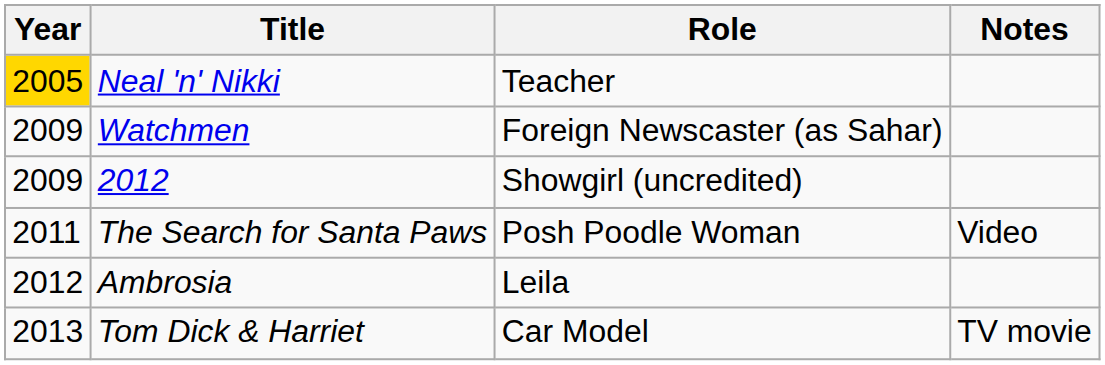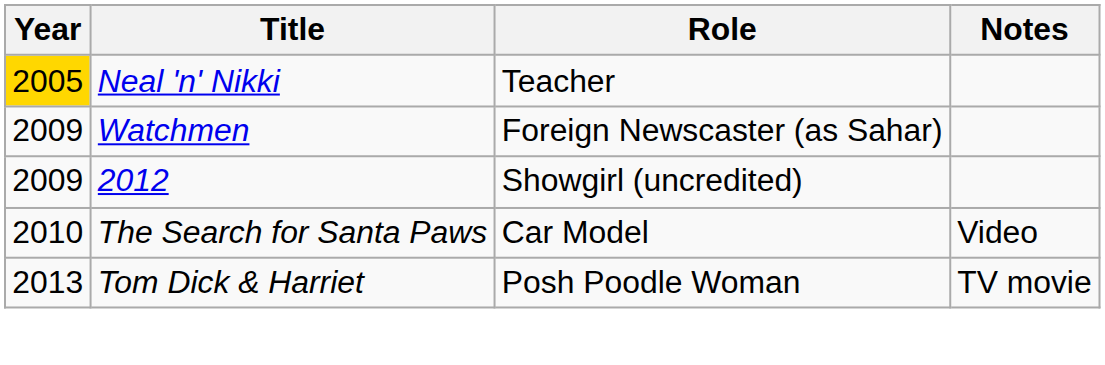 <table class="wikitable sortable">
 <tr>
 <th>Year</th>
 <th>Title</th>
 <th>Role</th>
 <th class="unsortable">Notes</th>
 </tr>
 <tr>
 <td style="background: gold;">2005</td>
 <td><em><a href='#'>Neal 'n' Nikki</a></em></td>
 <td>Teacher</td>
 <td></td>
 </tr>
 <tr>
 <td>2009</td>
 <td><em><a href='#'>Watchmen</a></em></td>
 <td>Foreign Newscaster (as Sahar)</td>
 <td></td>
 </tr>
 <tr>
 <td>2009</td>
 <td><em><a href='#'>2012</a></em></td>
 <td>Showgirl (uncredited)</td>
 <td></td>
 </tr>
 <tr>
-<td>2011</td>
+<td>2010</td>
 <td><em>The Search for Santa Paws</em></td>
-<td>Posh Poodle Woman</td>
+<td>Car Model</td>
 <td>Video</td>
-</tr>
-<tr>
-<td>2012</td>
-<td><em>Ambrosia</em></td>
-<td>Leila</td>
-<td></td>
 </tr>
 <tr>
 <td>2013</td>
 <td><em>Tom Dick & Harriet</em></td>
-<td>Car Model</td>
+<td>Posh Poodle Woman</td>
 <td>TV movie</td>
 </tr>
 </table>
